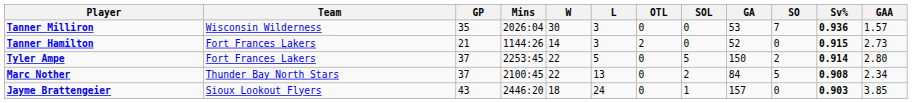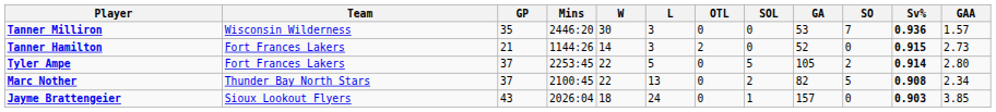 <table class="wikitable">
 <tr>
 <th>Player</th>
 <th>Team</th>
 <th style=" width:5%;">GP</th>
 <th style=" width:5%;">Mins</th>
 <th style=" width:5%;">W</th>
 <th style=" width:5%;">L</th>
 <th style=" width:5%;">OTL</th>
 <th style=" width:5%;">SOL</th>
 <th style=" width:5%;">GA</th>
 <th style=" width:5%;">SO</th>
 <th style=" width:5%;">Sv%</th>
 <th style=" width:5%;">GAA</th>
 </tr>
 <tr>
 <td><strong><a href='#'>Tanner Milliron</a></strong></td>
 <td><a href='#'>Wisconsin Wilderness</a></td>
 <td>35</td>
-<td>2026:04</td>
+<td>2446:20</td>
 <td>30</td>
 <td>3</td>
 <td>0</td>
 <td>0</td>
 <td>53</td>
 <td>7</td>
 <td><strong>0.936</strong></td>
 <td>1.57</td>
 </tr>
 <tr>
 <td><strong><a href='#'>Tanner Hamilton</a></strong></td>
 <td><a href='#'>Fort Frances Lakers</a></td>
 <td>21</td>
 <td>1144:26</td>
 <td>14</td>
 <td>3</td>
 <td>2</td>
 <td>0</td>
 <td>52</td>
 <td>0</td>
 <td><strong>0.915</strong></td>
 <td>2.73</td>
 </tr>
 <tr>
 <td><strong><a href='#'>Tyler Ampe</a></strong></td>
 <td><a href='#'>Fort Frances Lakers</a></td>
 <td>37</td>
 <td>2253:45</td>
 <td>22</td>
 <td>5</td>
 <td>0</td>
 <td>5</td>
-<td>150</td>
+<td>105</td>
 <td>2</td>
 <td><strong>0.914</strong></td>
 <td>2.80</td>
 </tr>
 <tr>
 <td><strong><a href='#'>Marc Nother</a></strong></td>
 <td><a href='#'>Thunder Bay North Stars</a></td>
 <td>37</td>
 <td>2100:45</td>
 <td>22</td>
 <td>13</td>
 <td>0</td>
 <td>2</td>
-<td>84</td>
+<td>82</td>
 <td>5</td>
 <td><strong>0.908</strong></td>
 <td>2.34</td>
 </tr>
 <tr>
 <td><strong><a href='#'>Jayme Brattengeier</a></strong></td>
 <td><a href='#'>Sioux Lookout Flyers</a></td>
 <td>43</td>
-<td>2446:20</td>
+<td>2026:04</td>
 <td>18</td>
 <td>24</td>
 <td>0</td>
 <td>1</td>
 <td>157</td>
 <td>0</td>
 <td><strong>0.903</strong></td>
 <td>3.85</td>
 </tr>
 </table>
